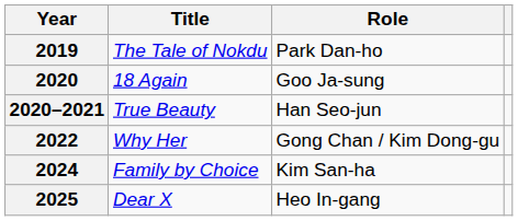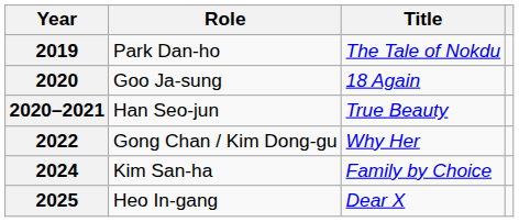 <table class="wikitable plainrowheaders sortable">
 <tr>
 <th scope="col">Year</th>
+<th scope="col">Role</th>
 <th scope="col">Title</th>
-<th scope="col">Role</th>
 <th scope="col" class="unsortable"></th>
 </tr>
 <tr>
 <th scope="row">2019</th>
+<td>Park Dan-ho</td>
 <td><em><a href='#'>The Tale of Nokdu</a></em></td>
-<td>Park Dan-ho</td>
 <td style="text-align:center"></td>
 </tr>
 <tr>
 <th scope="row">2020</th>
+<td>Goo Ja-sung</td>
 <td><em><a href='#'>18 Again</a></em></td>
-<td>Goo Ja-sung</td>
 <td style="text-align:center"></td>
 </tr>
 <tr>
 <th scope="row">2020–2021</th>
+<td>Han Seo-jun</td>
 <td><em><a href='#'>True Beauty</a></em></td>
-<td>Han Seo-jun</td>
 <td style="text-align:center"></td>
 </tr>
 <tr>
 <th scope="row">2022</th>
+<td>Gong Chan / Kim Dong-gu</td>
 <td><em><a href='#'>Why Her</a></em></td>
-<td>Gong Chan / Kim Dong-gu</td>
 <td style="text-align:center"></td>
 </tr>
 <tr>
 <th scope="row">2024</th>
+<td>Kim San-ha</td>
 <td><em><a href='#'>Family by Choice</a></em></td>
-<td>Kim San-ha</td>
 <td style="text-align:center"></td>
 </tr>
 <tr>
 <th scope="row">2025</th>
+<td>Heo In-gang</td>
 <td><em><a href='#'>Dear X</a></em></td>
-<td>Heo In-gang</td>
 <td style="text-align:center"></td>
 </tr>
 </table>
